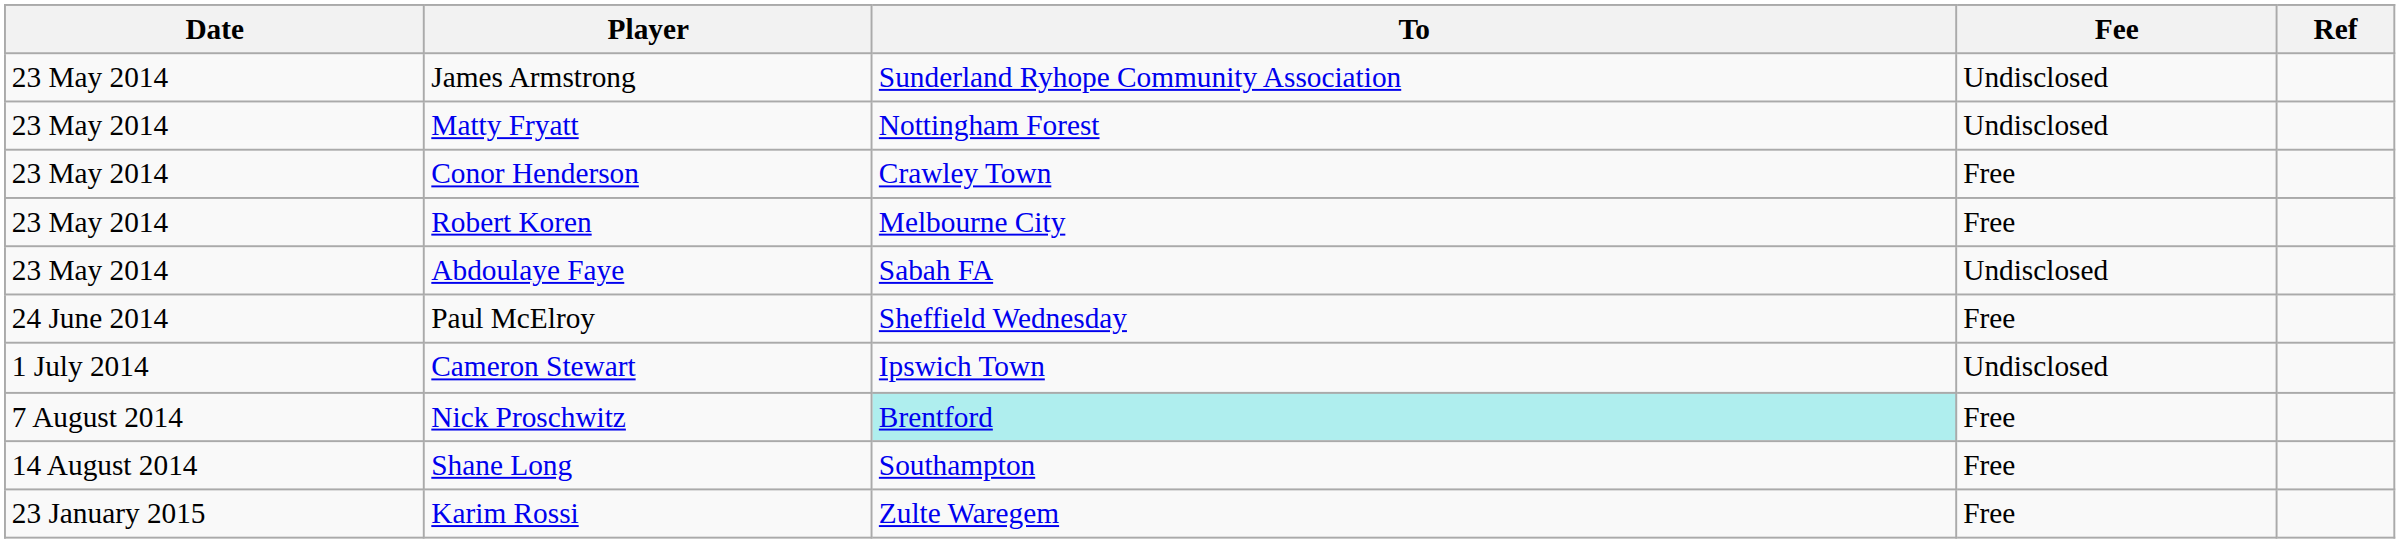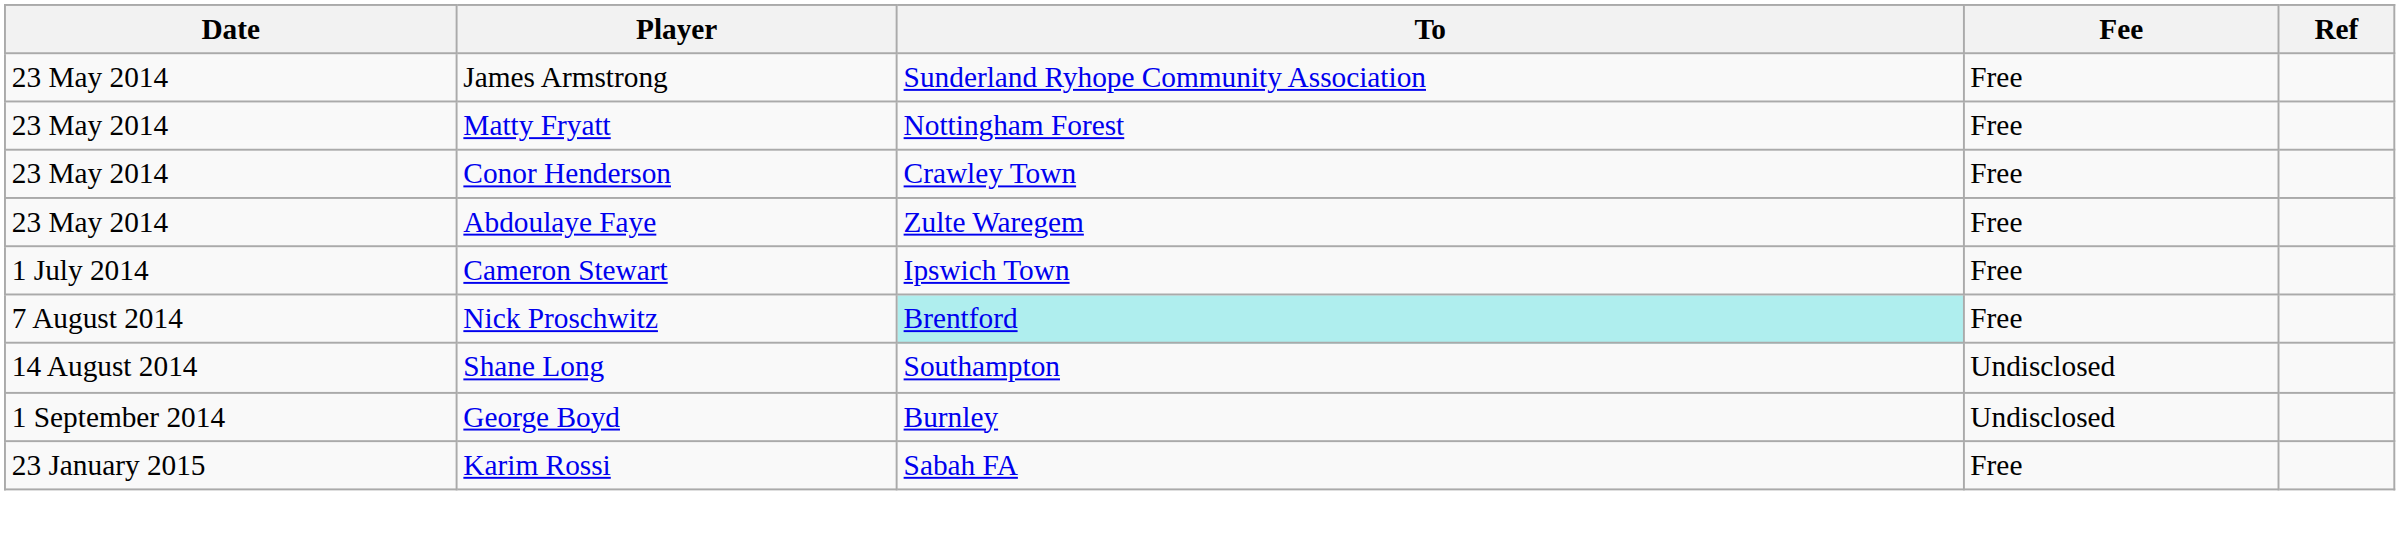 <table class="wikitable" style="text-align:center; font-size:95%;width:98%; text-align:left">
 <tr>
 <th>Date</th>
 <th>Player</th>
 <th>To</th>
 <th>Fee</th>
 <th>Ref</th>
 </tr>
 <tr>
 <td>23 May 2014</td>
 <td> James Armstrong</td>
 <td> <a href='#'>Sunderland Ryhope Community Association</a></td>
-<td>Undisclosed</td>
+<td>Free</td>
 <td></td>
 </tr>
 <tr>
 <td>23 May 2014</td>
 <td> <a href='#'>Matty Fryatt</a></td>
 <td> <a href='#'>Nottingham Forest</a></td>
-<td>Undisclosed</td>
+<td>Free</td>
 <td></td>
 </tr>
 <tr>
 <td>23 May 2014</td>
 <td> <a href='#'>Conor Henderson</a></td>
 <td> <a href='#'>Crawley Town</a></td>
 <td>Free</td>
 <td></td>
 </tr>
 <tr>
 <td>23 May 2014</td>
-<td> <a href='#'>Robert Koren</a></td>
-<td> <a href='#'>Melbourne City</a></td>
-<td>Free</td>
-<td></td>
-</tr>
-<tr>
-<td>23 May 2014</td>
 <td> <a href='#'>Abdoulaye Faye</a></td>
-<td> <a href='#'>Sabah FA</a></td>
-<td>Undisclosed</td>
-<td></td>
-</tr>
-<tr>
-<td>24 June 2014</td>
-<td> Paul McElroy</td>
-<td> <a href='#'>Sheffield Wednesday</a></td>
+<td> <a href='#'>Zulte Waregem</a></td>
 <td>Free</td>
 <td></td>
 </tr>
 <tr>
 <td>1 July 2014</td>
 <td> <a href='#'>Cameron Stewart</a></td>
 <td> <a href='#'>Ipswich Town</a></td>
-<td>Undisclosed</td>
+<td>Free</td>
 <td></td>
 </tr>
 <tr>
 <td>7 August 2014</td>
 <td> <a href='#'>Nick Proschwitz</a></td>
 <td style="background: paleturquoise;"> <a href='#'>Brentford</a></td>
 <td>Free</td>
 <td></td>
 </tr>
 <tr>
 <td>14 August 2014</td>
 <td> <a href='#'>Shane Long</a></td>
 <td> <a href='#'>Southampton</a></td>
-<td>Free</td>
+<td>Undisclosed</td>
+<td></td>
+</tr>
+<tr>
+<td>1 September 2014</td>
+<td> <a href='#'>George Boyd</a></td>
+<td> <a href='#'>Burnley</a></td>
+<td>Undisclosed</td>
 <td></td>
 </tr>
 <tr>
 <td>23 January 2015</td>
 <td> <a href='#'>Karim Rossi</a></td>
-<td> <a href='#'>Zulte Waregem</a></td>
+<td> <a href='#'>Sabah FA</a></td>
 <td>Free</td>
 <td></td>
 </tr>
 </table>
